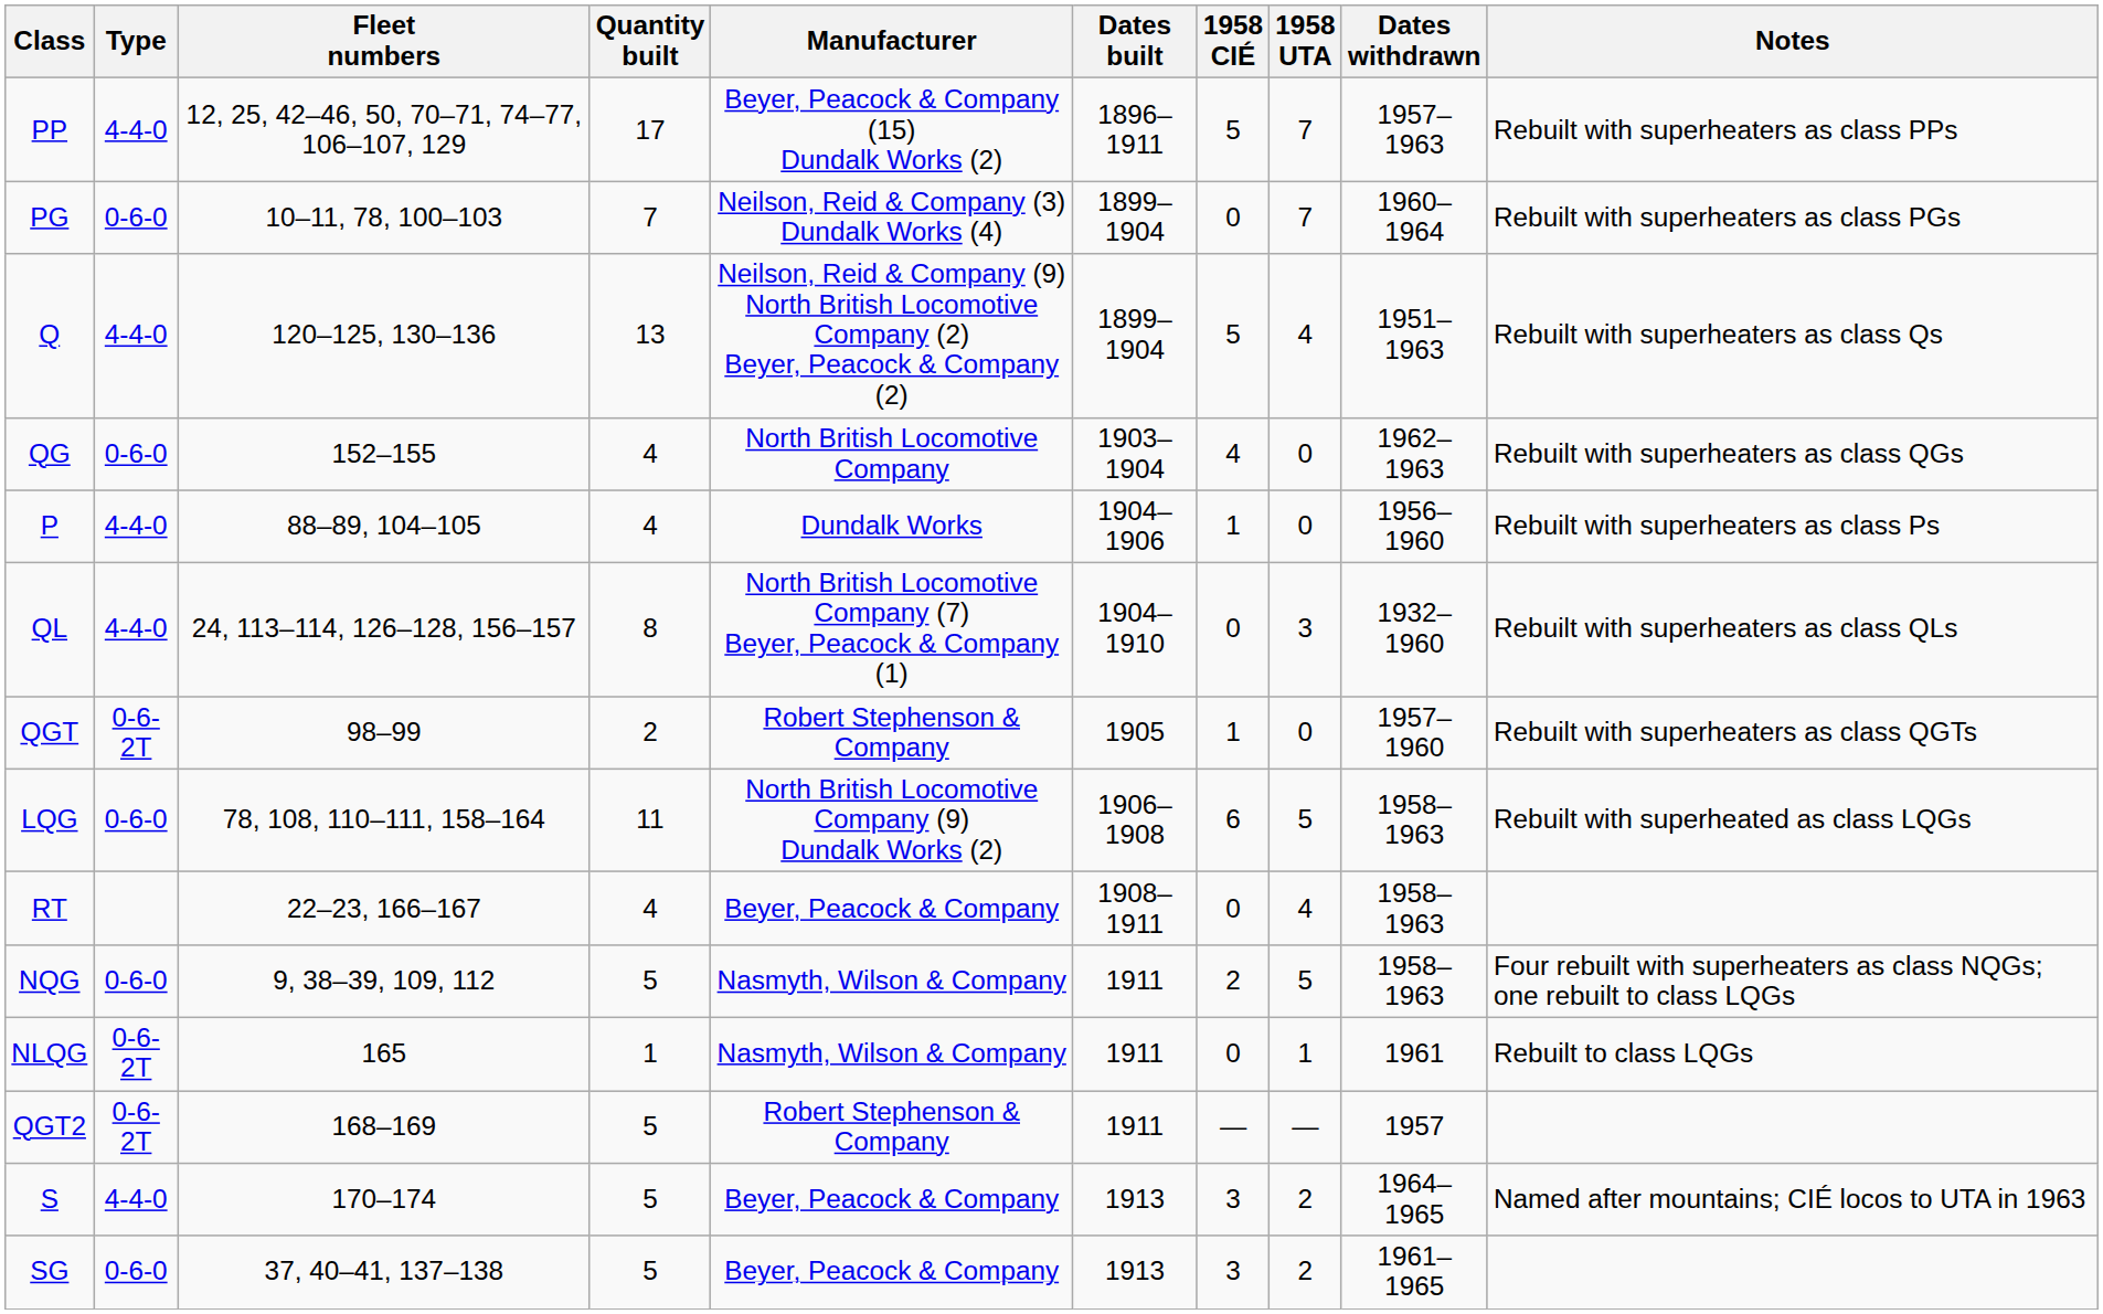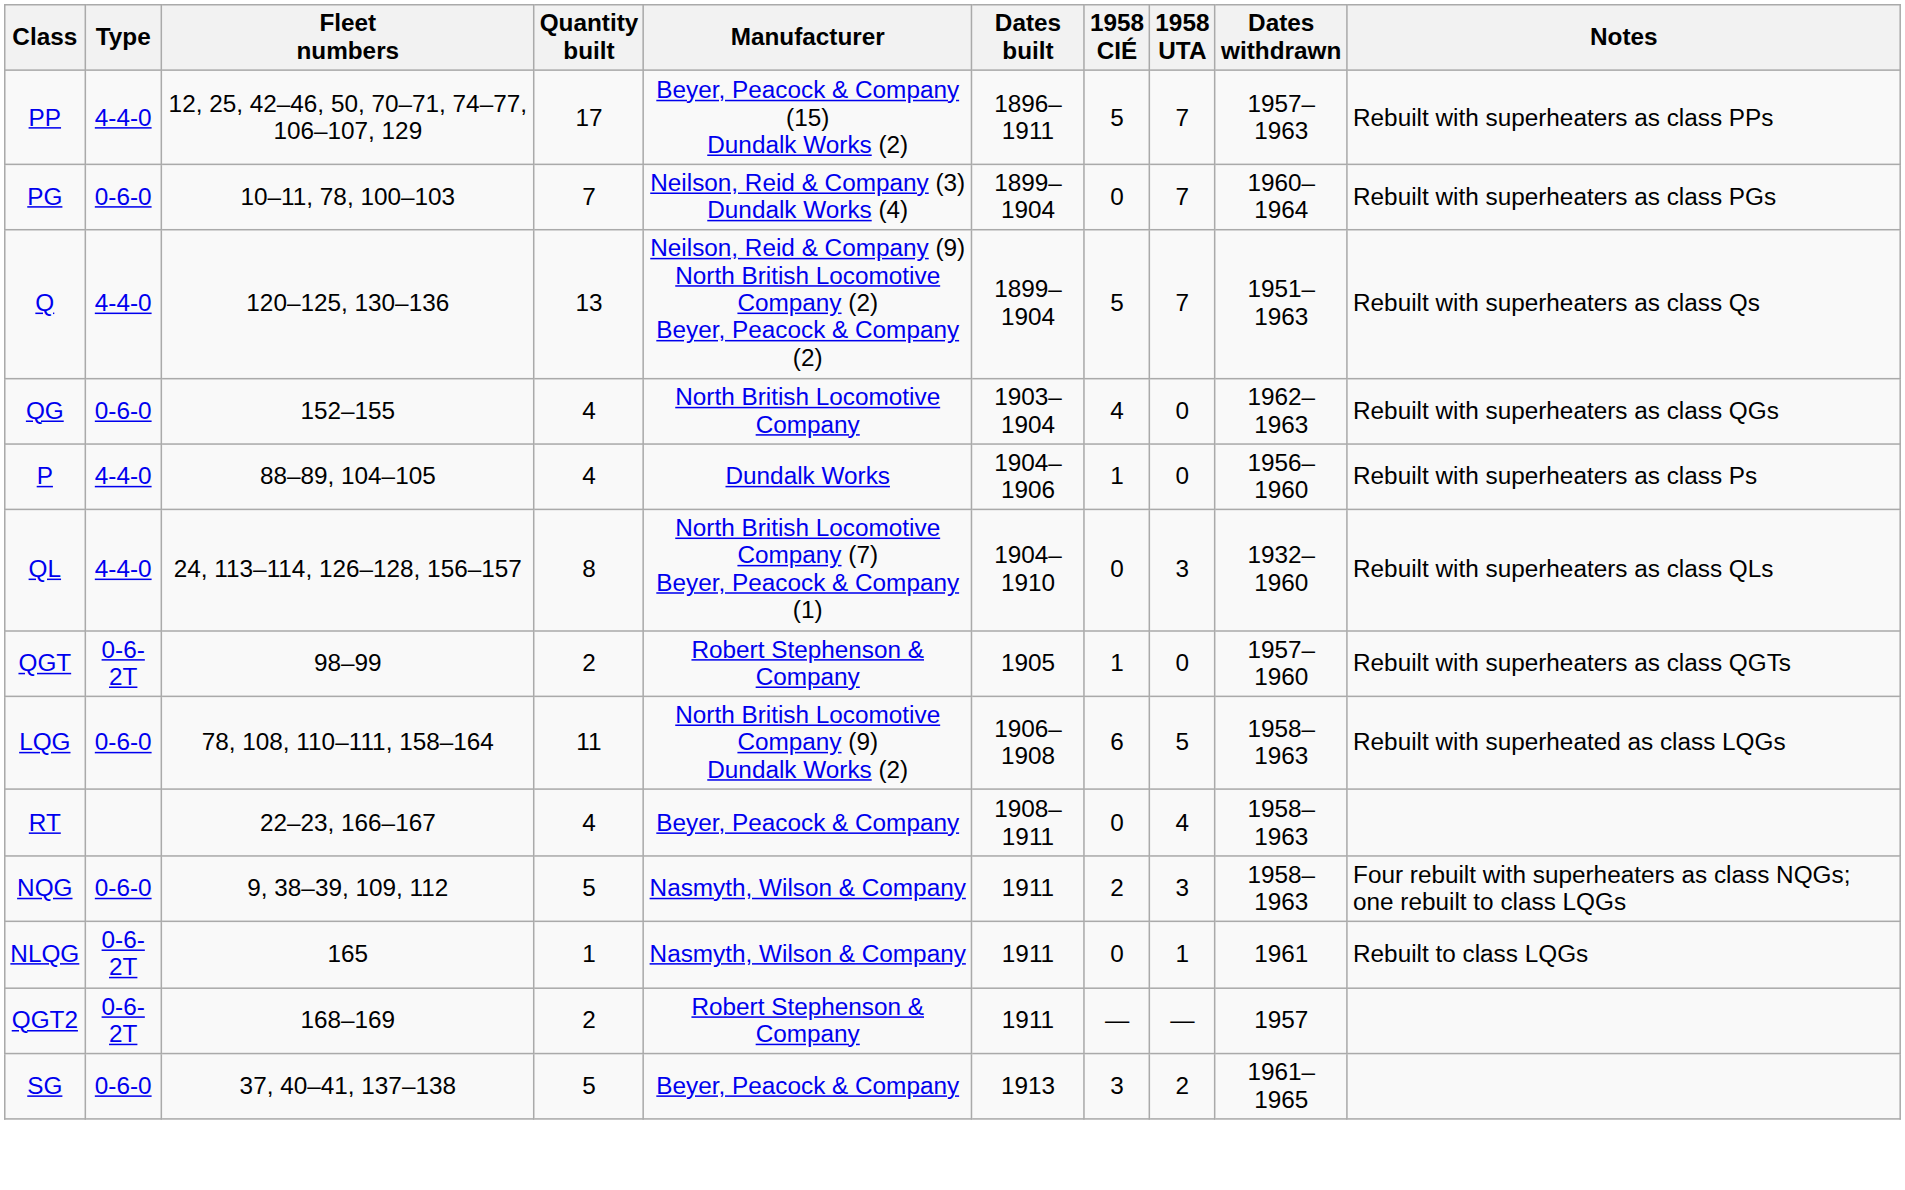 <table class=wikitable style=text-align:center>
 <tr>
 <th>Class</th>
 <th>Type</th>
 <th>Fleet<br>numbers</th>
 <th>Quantity<br>built</th>
 <th>Manufacturer</th>
 <th>Dates<br>built</th>
 <th>1958<br>CIÉ</th>
 <th>1958<br>UTA</th>
 <th>Dates<br>withdrawn</th>
 <th>Notes</th>
 </tr>
 <tr>
 <td><a href='#'>PP</a></td>
 <td><a href='#'>4-4-0</a></td>
 <td>12, 25, 42–46, 50, 70–71, 74–77, 106–107, 129</td>
 <td>17</td>
 <td><a href='#'>Beyer, Peacock & Company</a> (15)<br><a href='#'>Dundalk Works</a> (2)</td>
 <td>1896–1911</td>
 <td>5</td>
 <td>7</td>
 <td>1957–1963</td>
 <td align=left>Rebuilt with superheaters as class PPs</td>
 </tr>
 <tr>
 <td><a href='#'>PG</a></td>
 <td><a href='#'>0-6-0</a></td>
 <td>10–11, 78, 100–103</td>
 <td>7</td>
 <td><a href='#'>Neilson, Reid & Company</a> (3)<br><a href='#'>Dundalk Works</a> (4)</td>
 <td>1899–1904</td>
 <td>0</td>
 <td>7</td>
 <td>1960–1964</td>
 <td align=left>Rebuilt with superheaters as class PGs</td>
 </tr>
 <tr>
 <td><a href='#'>Q</a></td>
 <td><a href='#'>4-4-0</a></td>
 <td>120–125, 130–136</td>
 <td>13</td>
 <td><a href='#'>Neilson, Reid & Company</a> (9)<br><a href='#'>North British Locomotive Company</a> (2)<br><a href='#'>Beyer, Peacock & Company</a> (2)</td>
 <td>1899–1904</td>
 <td>5</td>
-<td>4</td>
+<td>7</td>
 <td>1951–1963</td>
 <td align=left>Rebuilt with superheaters as class Qs</td>
 </tr>
 <tr>
 <td><a href='#'>QG</a></td>
 <td><a href='#'>0-6-0</a></td>
 <td>152–155</td>
 <td>4</td>
 <td><a href='#'>North British Locomotive Company</a></td>
 <td>1903–1904</td>
 <td>4</td>
 <td>0</td>
 <td>1962–1963</td>
 <td align=left>Rebuilt with superheaters as class QGs</td>
 </tr>
 <tr>
 <td><a href='#'>P</a></td>
 <td><a href='#'>4-4-0</a></td>
 <td>88–89, 104–105</td>
 <td>4</td>
 <td><a href='#'>Dundalk Works</a></td>
 <td>1904–1906</td>
 <td>1</td>
 <td>0</td>
 <td>1956–1960</td>
 <td align=left>Rebuilt with superheaters as class Ps</td>
 </tr>
 <tr>
 <td><a href='#'>QL</a></td>
 <td><a href='#'>4-4-0</a></td>
 <td>24, 113–114, 126–128, 156–157</td>
 <td>8</td>
 <td><a href='#'>North British Locomotive Company</a> (7)<br><a href='#'>Beyer, Peacock & Company</a> (1)</td>
 <td>1904–1910</td>
 <td>0</td>
 <td>3</td>
 <td>1932–1960</td>
 <td align=left>Rebuilt with superheaters as class QLs</td>
 </tr>
 <tr>
 <td><a href='#'>QGT</a></td>
 <td><a href='#'>0-6-2T</a></td>
 <td>98–99</td>
 <td>2</td>
 <td><a href='#'>Robert Stephenson & Company</a></td>
 <td>1905</td>
 <td>1</td>
 <td>0</td>
 <td>1957–1960</td>
 <td align=left>Rebuilt with superheaters as class QGTs</td>
 </tr>
 <tr>
 <td><a href='#'>LQG</a></td>
 <td><a href='#'>0-6-0</a></td>
 <td>78, 108, 110–111, 158–164</td>
 <td>11</td>
 <td><a href='#'>North British Locomotive Company</a> (9)<br><a href='#'>Dundalk Works</a> (2)</td>
 <td>1906–1908</td>
 <td>6</td>
 <td>5</td>
 <td>1958–1963</td>
 <td align=left>Rebuilt with superheated as class LQGs</td>
 </tr>
 <tr>
 <td><a href='#'>RT</a></td>
 <td></td>
 <td>22–23, 166–167</td>
 <td>4</td>
 <td><a href='#'>Beyer, Peacock & Company</a></td>
 <td>1908–1911</td>
 <td>0</td>
 <td>4</td>
 <td>1958–1963</td>
 <td></td>
 </tr>
 <tr>
 <td><a href='#'>NQG</a></td>
 <td><a href='#'>0-6-0</a></td>
 <td>9, 38–39, 109, 112</td>
 <td>5</td>
 <td><a href='#'>Nasmyth, Wilson & Company</a></td>
 <td>1911</td>
 <td>2</td>
-<td>5</td>
+<td>3</td>
 <td>1958–1963</td>
 <td align=left>Four rebuilt with superheaters as class NQGs; one rebuilt to class LQGs</td>
 </tr>
 <tr>
 <td><a href='#'>NLQG</a></td>
 <td><a href='#'>0-6-2T</a></td>
 <td>165</td>
 <td>1</td>
 <td><a href='#'>Nasmyth, Wilson & Company</a></td>
 <td>1911</td>
 <td>0</td>
 <td>1</td>
 <td>1961</td>
 <td align=left>Rebuilt to class LQGs</td>
 </tr>
 <tr>
 <td><a href='#'>QGT2</a></td>
 <td><a href='#'>0-6-2T</a></td>
 <td>168–169</td>
-<td>5</td>
+<td>2</td>
 <td><a href='#'>Robert Stephenson & Company</a></td>
 <td>1911</td>
 <td>—</td>
 <td>—</td>
 <td>1957</td>
 <td align=left></td>
-</tr>
-<tr>
-<td><a href='#'>S</a></td>
-<td><a href='#'>4-4-0</a></td>
-<td>170–174</td>
-<td>5</td>
-<td><a href='#'>Beyer, Peacock & Company</a></td>
-<td>1913</td>
-<td>3</td>
-<td>2</td>
-<td>1964–1965</td>
-<td align=left>Named after mountains; CIÉ locos to UTA in 1963</td>
 </tr>
 <tr>
 <td><a href='#'>SG</a></td>
 <td><a href='#'>0-6-0</a></td>
 <td>37, 40–41, 137–138</td>
 <td>5</td>
 <td><a href='#'>Beyer, Peacock & Company</a></td>
 <td>1913</td>
 <td>3</td>
 <td>2</td>
 <td>1961–1965</td>
 <td align=left></td>
 </tr>
 </table>
